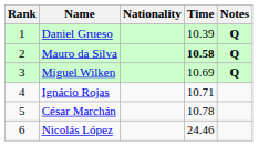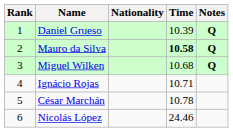 <table class="wikitable sortable" style="text-align:center">
 <tr>
 <th>Rank</th>
 <th>Name</th>
 <th>Nationality</th>
 <th>Time</th>
 <th>Notes</th>
 </tr>
 <tr bgcolor=ccffcc>
 <td align=center>1</td>
 <td align=left><a href='#'>Daniel Grueso</a></td>
 <td align=left></td>
 <td>10.39</td>
 <td><strong>Q</strong></td>
 </tr>
 <tr bgcolor=ccffcc>
 <td align=center>2</td>
 <td align=left><a href='#'>Mauro da Silva</a></td>
 <td align=left></td>
 <td><strong>10.58</strong></td>
 <td><strong>Q</strong></td>
 </tr>
 <tr bgcolor=ccffcc>
 <td align=center>3</td>
 <td align=left><a href='#'>Miguel Wilken</a></td>
 <td align=left></td>
-<td>10.69</td>
+<td>10.68</td>
 <td><strong>Q</strong></td>
 </tr>
 <tr>
 <td align=center>4</td>
 <td align=left><a href='#'>Ignácio Rojas</a></td>
 <td align=left></td>
 <td>10.71</td>
 <td></td>
 </tr>
 <tr>
 <td align=center>5</td>
 <td align=left><a href='#'>César Marchán</a></td>
 <td align=left></td>
 <td>10.78</td>
 <td></td>
 </tr>
 <tr>
 <td align=center>6</td>
 <td align=left><a href='#'>Nicolás López</a></td>
 <td align=left></td>
 <td>24.46</td>
 <td></td>
 </tr>
 </table>
